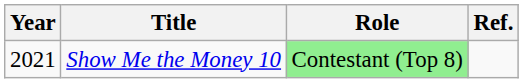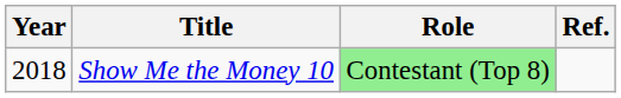 <table class="wikitable">
 <tr>
 <th>Year</th>
 <th>Title</th>
 <th>Role</th>
 <th>Ref.</th>
 </tr>
 <tr>
-<td>2021</td>
+<td>2018</td>
 <td><em><a href='#'>Show Me the Money 10</a></em></td>
 <td style="background: lightgreen;">Contestant (Top 8)</td>
 <td></td>
 </tr>
 </table>
